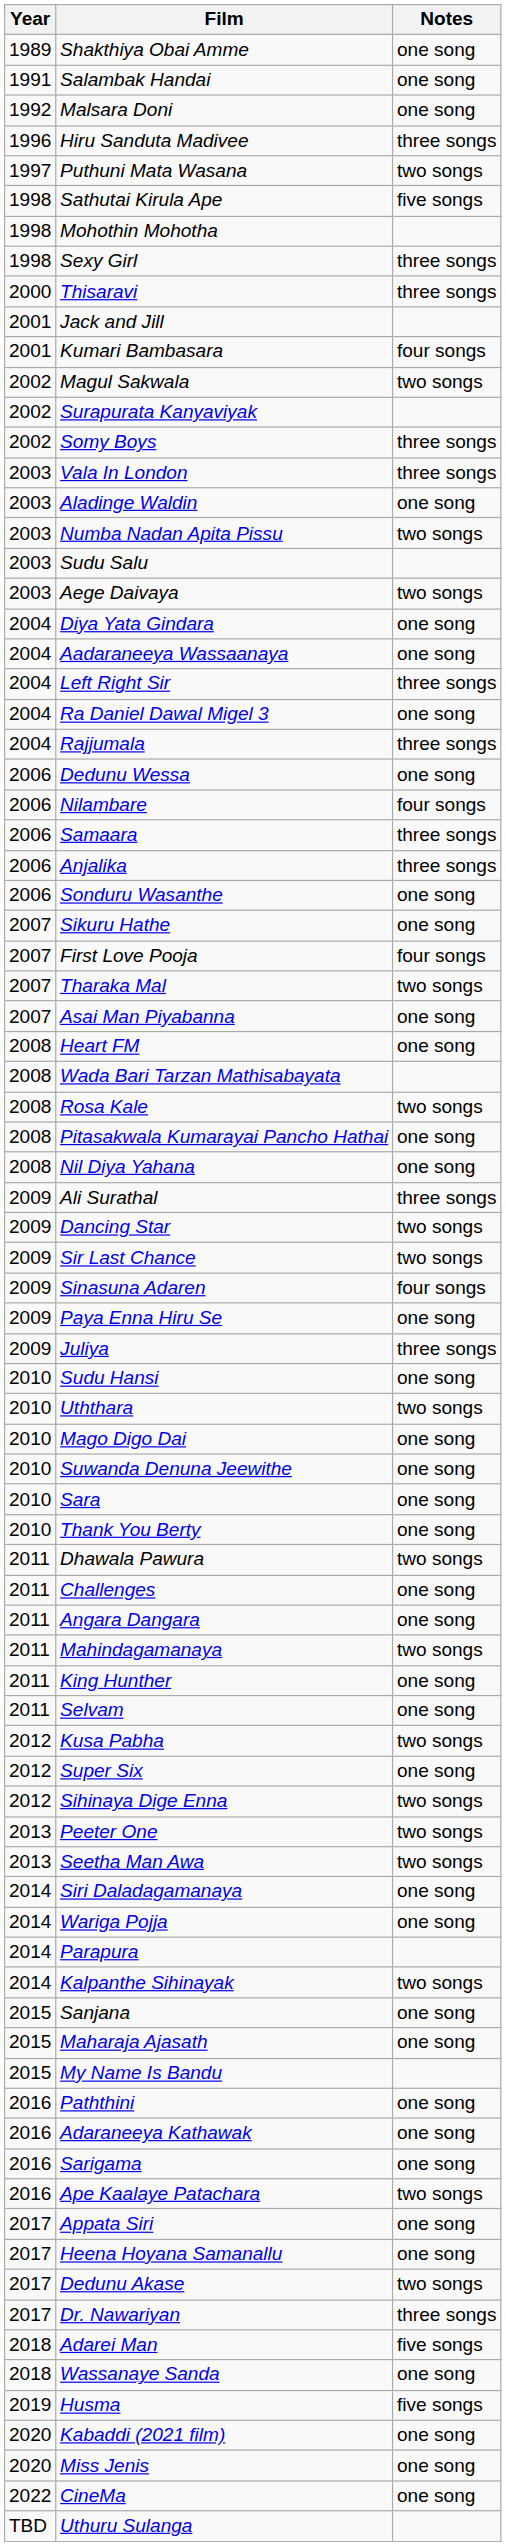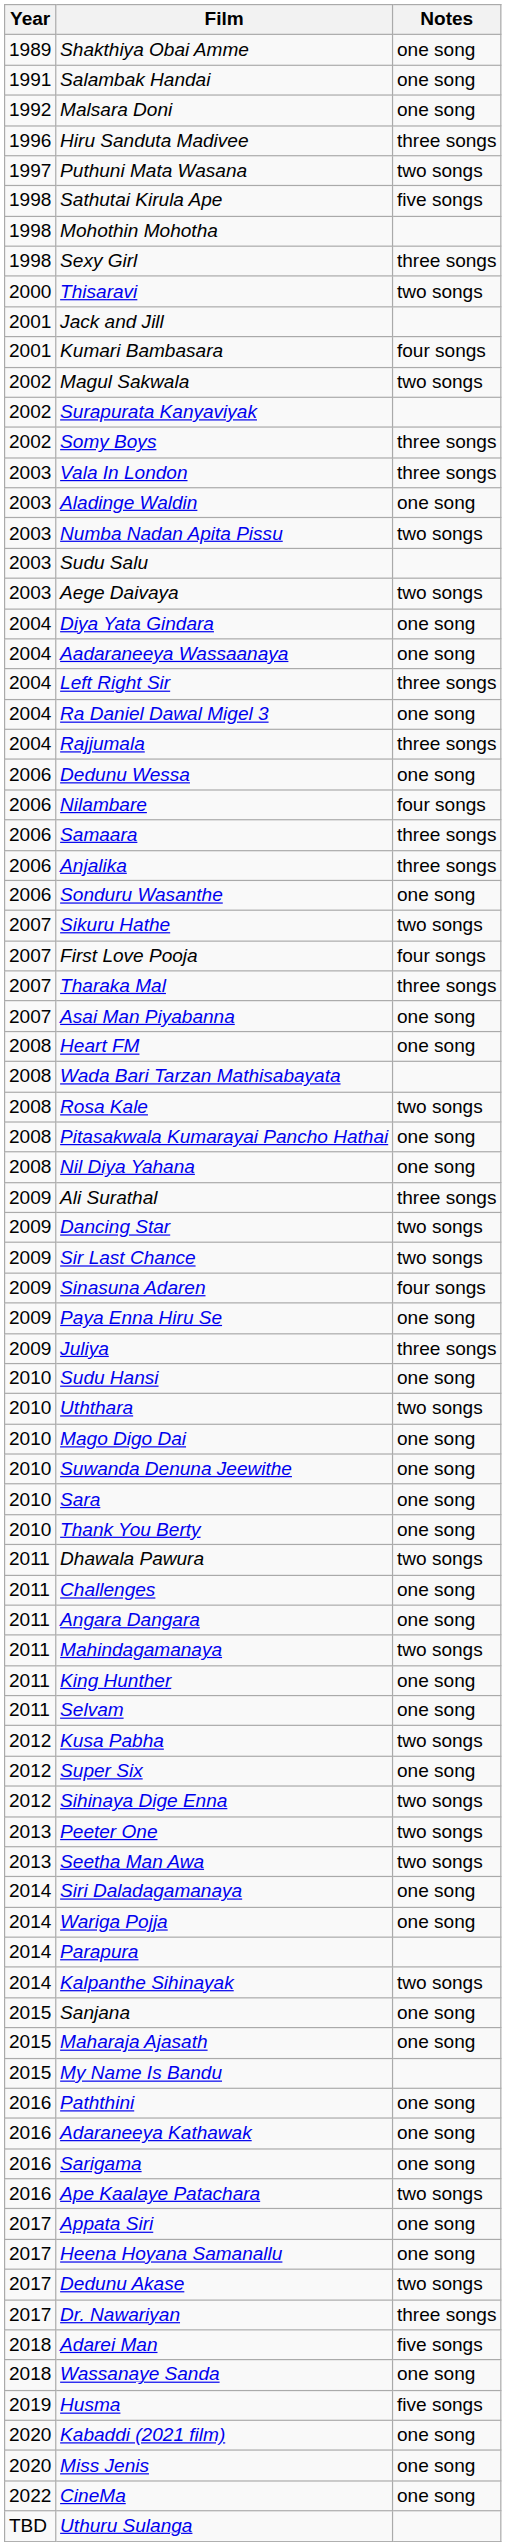 <table class="wikitable">
 <tr>
 <th>Year</th>
 <th>Film</th>
 <th>Notes</th>
 </tr>
 <tr>
 <td>1989</td>
 <td><em>Shakthiya Obai Amme</em></td>
 <td>one song</td>
 </tr>
 <tr>
 <td>1991</td>
 <td><em>Salambak Handai</em></td>
 <td>one song</td>
 </tr>
 <tr>
 <td>1992</td>
 <td><em>Malsara Doni</em></td>
 <td>one song</td>
 </tr>
 <tr>
 <td>1996</td>
 <td><em>Hiru Sanduta Madivee</em></td>
 <td>three songs</td>
 </tr>
 <tr>
 <td>1997</td>
 <td><em>Puthuni Mata Wasana</em></td>
 <td>two songs</td>
 </tr>
 <tr>
 <td>1998</td>
 <td><em>Sathutai Kirula Ape</em></td>
 <td>five songs</td>
 </tr>
 <tr>
 <td>1998</td>
 <td><em>Mohothin Mohotha</em></td>
 <td></td>
 </tr>
 <tr>
 <td>1998</td>
 <td><em>Sexy Girl</em></td>
 <td>three songs</td>
 </tr>
 <tr>
 <td>2000</td>
 <td><em><a href='#'>Thisaravi</a></em></td>
-<td>three songs</td>
+<td>two songs</td>
 </tr>
 <tr>
 <td>2001</td>
 <td><em>Jack and Jill</em></td>
 <td></td>
 </tr>
 <tr>
 <td>2001</td>
 <td><em>Kumari Bambasara</em></td>
 <td>four songs</td>
 </tr>
 <tr>
 <td>2002</td>
 <td><em>Magul Sakwala</em></td>
 <td>two songs</td>
 </tr>
 <tr>
 <td>2002</td>
 <td><em><a href='#'>Surapurata Kanyaviyak</a></em></td>
 <td></td>
 </tr>
 <tr>
 <td>2002</td>
 <td><em><a href='#'>Somy Boys</a></em></td>
 <td>three songs</td>
 </tr>
 <tr>
 <td>2003</td>
 <td><em><a href='#'>Vala In London</a></em></td>
 <td>three songs</td>
 </tr>
 <tr>
 <td>2003</td>
 <td><em><a href='#'>Aladinge Waldin</a></em></td>
 <td>one song</td>
 </tr>
 <tr>
 <td>2003</td>
 <td><em><a href='#'>Numba Nadan Apita Pissu</a></em></td>
 <td>two songs</td>
 </tr>
 <tr>
 <td>2003</td>
 <td><em>Sudu Salu</em></td>
 <td></td>
 </tr>
 <tr>
 <td>2003</td>
 <td><em>Aege Daivaya</em></td>
 <td>two songs</td>
 </tr>
 <tr>
 <td>2004</td>
 <td><em><a href='#'>Diya Yata Gindara</a></em></td>
 <td>one song</td>
 </tr>
 <tr>
 <td>2004</td>
 <td><em><a href='#'>Aadaraneeya Wassaanaya</a></em></td>
 <td>one song</td>
 </tr>
 <tr>
 <td>2004</td>
 <td><em><a href='#'>Left Right Sir</a></em></td>
 <td>three songs</td>
 </tr>
 <tr>
 <td>2004</td>
 <td><em><a href='#'>Ra Daniel Dawal Migel 3</a></em></td>
 <td>one song</td>
 </tr>
 <tr>
 <td>2004</td>
 <td><em><a href='#'>Rajjumala</a></em></td>
 <td>three songs</td>
 </tr>
 <tr>
 <td>2006</td>
 <td><em><a href='#'>Dedunu Wessa</a></em></td>
 <td>one song</td>
 </tr>
 <tr>
 <td>2006</td>
 <td><em><a href='#'>Nilambare</a></em></td>
 <td>four songs</td>
 </tr>
 <tr>
 <td>2006</td>
 <td><em><a href='#'>Samaara</a></em></td>
 <td>three songs</td>
 </tr>
 <tr>
 <td>2006</td>
 <td><em><a href='#'>Anjalika</a></em></td>
 <td>three songs</td>
 </tr>
 <tr>
 <td>2006</td>
 <td><em><a href='#'>Sonduru Wasanthe</a></em></td>
 <td>one song</td>
 </tr>
 <tr>
 <td>2007</td>
 <td><em><a href='#'>Sikuru Hathe</a></em></td>
-<td>one song</td>
+<td>two songs</td>
 </tr>
 <tr>
 <td>2007</td>
 <td><em>First Love Pooja</em></td>
 <td>four songs</td>
 </tr>
 <tr>
 <td>2007</td>
 <td><em><a href='#'>Tharaka Mal</a></em></td>
-<td>two songs</td>
+<td>three songs</td>
 </tr>
 <tr>
 <td>2007</td>
 <td><em><a href='#'>Asai Man Piyabanna</a></em></td>
 <td>one song</td>
 </tr>
 <tr>
 <td>2008</td>
 <td><em><a href='#'>Heart FM</a></em></td>
 <td>one song</td>
 </tr>
 <tr>
 <td>2008</td>
 <td><em><a href='#'>Wada Bari Tarzan Mathisabayata</a></em></td>
 <td></td>
 </tr>
 <tr>
 <td>2008</td>
 <td><em><a href='#'>Rosa Kale</a></em></td>
 <td>two songs</td>
 </tr>
 <tr>
 <td>2008</td>
 <td><em><a href='#'>Pitasakwala Kumarayai Pancho Hathai</a></em></td>
 <td>one song</td>
 </tr>
 <tr>
 <td>2008</td>
 <td><em><a href='#'>Nil Diya Yahana</a></em></td>
 <td>one song</td>
 </tr>
 <tr>
 <td>2009</td>
 <td><em>Ali Surathal</em></td>
 <td>three songs</td>
 </tr>
 <tr>
 <td>2009</td>
 <td><em><a href='#'>Dancing Star</a></em></td>
 <td>two songs</td>
 </tr>
 <tr>
 <td>2009</td>
 <td><em><a href='#'>Sir Last Chance</a></em></td>
 <td>two songs</td>
 </tr>
 <tr>
 <td>2009</td>
 <td><em><a href='#'>Sinasuna Adaren</a></em></td>
 <td>four songs</td>
 </tr>
 <tr>
 <td>2009</td>
 <td><em><a href='#'>Paya Enna Hiru Se</a></em></td>
 <td>one song</td>
 </tr>
 <tr>
 <td>2009</td>
 <td><em><a href='#'>Juliya</a></em></td>
 <td>three songs</td>
 </tr>
 <tr>
 <td>2010</td>
 <td><em><a href='#'>Sudu Hansi</a></em></td>
 <td>one song</td>
 </tr>
 <tr>
 <td>2010</td>
 <td><em><a href='#'>Uththara</a></em></td>
 <td>two songs</td>
 </tr>
 <tr>
 <td>2010</td>
 <td><em><a href='#'>Mago Digo Dai</a></em></td>
 <td>one song</td>
 </tr>
 <tr>
 <td>2010</td>
 <td><em><a href='#'>Suwanda Denuna Jeewithe</a></em></td>
 <td>one song</td>
 </tr>
 <tr>
 <td>2010</td>
 <td><em><a href='#'>Sara</a></em></td>
 <td>one song</td>
 </tr>
 <tr>
 <td>2010</td>
 <td><em><a href='#'>Thank You Berty</a></em></td>
 <td>one song</td>
 </tr>
 <tr>
 <td>2011</td>
 <td><em>Dhawala Pawura</em></td>
 <td>two songs</td>
 </tr>
 <tr>
 <td>2011</td>
 <td><em><a href='#'>Challenges</a></em></td>
 <td>one song</td>
 </tr>
 <tr>
 <td>2011</td>
 <td><em><a href='#'>Angara Dangara</a></em></td>
 <td>one song</td>
 </tr>
 <tr>
 <td>2011</td>
 <td><em><a href='#'>Mahindagamanaya</a></em></td>
 <td>two songs</td>
 </tr>
 <tr>
 <td>2011</td>
 <td><em><a href='#'>King Hunther</a></em></td>
 <td>one song</td>
 </tr>
 <tr>
 <td>2011</td>
 <td><em><a href='#'>Selvam</a></em></td>
 <td>one song</td>
 </tr>
 <tr>
 <td>2012</td>
 <td><em><a href='#'>Kusa Pabha</a></em></td>
 <td>two songs</td>
 </tr>
 <tr>
 <td>2012</td>
 <td><em><a href='#'>Super Six</a></em></td>
 <td>one song</td>
 </tr>
 <tr>
 <td>2012</td>
 <td><em><a href='#'>Sihinaya Dige Enna</a></em></td>
 <td>two songs</td>
 </tr>
 <tr>
 <td>2013</td>
 <td><em><a href='#'>Peeter One</a></em></td>
 <td>two songs</td>
 </tr>
 <tr>
 <td>2013</td>
 <td><em><a href='#'>Seetha Man Awa</a></em></td>
 <td>two songs</td>
 </tr>
 <tr>
 <td>2014</td>
 <td><em><a href='#'>Siri Daladagamanaya</a></em></td>
 <td>one song</td>
 </tr>
 <tr>
 <td>2014</td>
 <td><em><a href='#'>Wariga Pojja</a></em></td>
 <td>one song</td>
 </tr>
 <tr>
 <td>2014</td>
 <td><em><a href='#'>Parapura</a></em></td>
 <td></td>
 </tr>
 <tr>
 <td>2014</td>
 <td><em><a href='#'>Kalpanthe Sihinayak</a></em></td>
 <td>two songs</td>
 </tr>
 <tr>
 <td>2015</td>
 <td><em>Sanjana</em></td>
 <td>one song</td>
 </tr>
 <tr>
 <td>2015</td>
 <td><em><a href='#'>Maharaja Ajasath</a></em></td>
 <td>one song</td>
 </tr>
 <tr>
 <td>2015</td>
 <td><em><a href='#'>My Name Is Bandu</a></em></td>
 <td></td>
 </tr>
 <tr>
 <td>2016</td>
 <td><em><a href='#'>Paththini</a></em></td>
 <td>one song</td>
 </tr>
 <tr>
 <td>2016</td>
 <td><em><a href='#'>Adaraneeya Kathawak</a></em></td>
 <td>one song</td>
 </tr>
 <tr>
 <td>2016</td>
 <td><em><a href='#'>Sarigama</a></em></td>
 <td>one song</td>
 </tr>
 <tr>
 <td>2016</td>
 <td><em><a href='#'>Ape Kaalaye Patachara</a></em></td>
 <td>two songs</td>
 </tr>
 <tr>
 <td>2017</td>
 <td><em><a href='#'>Appata Siri</a></em></td>
 <td>one song</td>
 </tr>
 <tr>
 <td>2017</td>
 <td><em><a href='#'>Heena Hoyana Samanallu</a></em></td>
 <td>one song</td>
 </tr>
 <tr>
 <td>2017</td>
 <td><em><a href='#'>Dedunu Akase</a></em></td>
 <td>two songs</td>
 </tr>
 <tr>
 <td>2017</td>
 <td><em><a href='#'>Dr. Nawariyan</a></em></td>
 <td>three songs</td>
 </tr>
 <tr>
 <td>2018</td>
 <td><em><a href='#'>Adarei Man</a></em></td>
 <td>five songs</td>
 </tr>
 <tr>
 <td>2018</td>
 <td><em><a href='#'>Wassanaye Sanda</a></em></td>
 <td>one song</td>
 </tr>
 <tr>
 <td>2019</td>
 <td><em><a href='#'>Husma</a></em></td>
 <td>five songs</td>
 </tr>
 <tr>
 <td>2020</td>
 <td><em><a href='#'>Kabaddi (2021 film)</a></em></td>
 <td>one song</td>
 </tr>
 <tr>
 <td>2020</td>
 <td><em><a href='#'>Miss Jenis</a></em></td>
 <td>one song</td>
 </tr>
 <tr>
 <td>2022</td>
 <td><em><a href='#'>CineMa</a></em></td>
 <td>one song </td>
 </tr>
 <tr>
 <td>TBD</td>
 <td><em><a href='#'>Uthuru Sulanga</a></em></td>
 <td></td>
 </tr>
 </table>
